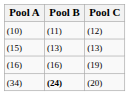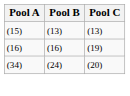 <table class="wikitable">
 <tr>
 <th width=30%>Pool A</th>
 <th width=30%>Pool B</th>
 <th width=30%>Pool C</th>
-</tr>
-<tr>
-<td> <small>(10)</small></td>
-<td> <small>(11)</small></td>
-<td> <small>(12)</small></td>
 </tr>
 <tr>
 <td> <small>(15)</small></td>
 <td> <small>(13)</small></td>
 <td> <small>(13)</small></td>
 </tr>
 <tr>
 <td> <small>(16)</small></td>
 <td> <small>(16)</small></td>
 <td> <small>(19)</small></td>
 </tr>
 <tr>
 <td> <small>(34)</small></td>
-<td><strong> <small>(24)</small></strong></td>
+<td> <small>(24)</small></td>
 <td> <small>(20)</small></td>
 </tr>
 </table>
